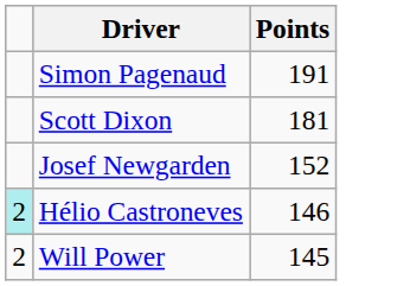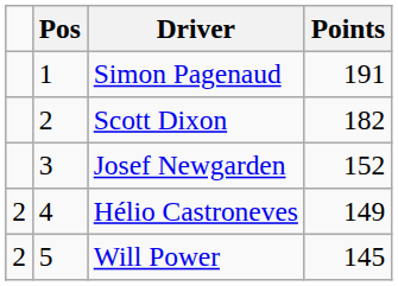 <table class="wikitable" style="font-size: 95%;">
 <tr>
 <td></td>
+<th>Pos</th>
 <th>Driver</th>
 <th>Points</th>
 </tr>
 <tr>
 <td align="left"></td>
+<td>1</td>
 <td> <a href='#'>Simon Pagenaud</a></td>
 <td align="right">191</td>
 </tr>
 <tr>
 <td align="left"></td>
+<td>2</td>
 <td> <a href='#'>Scott Dixon</a></td>
-<td align="right">181</td>
+<td align="right">182</td>
 </tr>
 <tr>
 <td align="left"></td>
+<td>3</td>
 <td> <a href='#'>Josef Newgarden</a></td>
 <td align="right">152</td>
 </tr>
 <tr>
-<td align="left" style="background: paleturquoise;"> 2</td>
+<td align="left"> 2</td>
+<td>4</td>
 <td> <a href='#'>Hélio Castroneves</a></td>
-<td align="right">146</td>
+<td align="right">149</td>
 </tr>
 <tr>
 <td align="left"> 2</td>
+<td>5</td>
 <td> <a href='#'>Will Power</a></td>
 <td align="right">145</td>
 </tr>
 </table>
